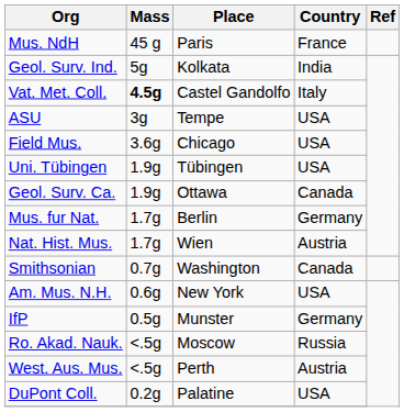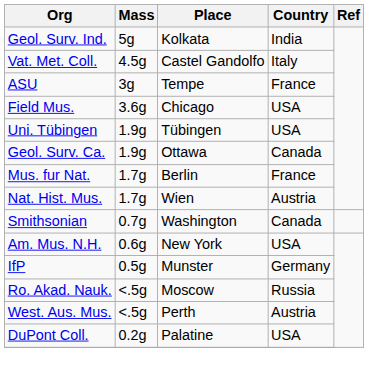 <table class="wikitable">
 <tr>
 <th>Org</th>
 <th>Mass</th>
 <th>Place</th>
 <th>Country</th>
 <th>Ref</th>
 </tr>
 <tr>
-<td><a href='#'>Mus. NdH</a></td>
-<td>45 g</td>
-<td>Paris</td>
-<td>France</td>
-<td></td>
-</tr>
-<tr>
 <td><a href='#'>Geol. Surv. Ind.</a></td>
 <td>5g</td>
 <td>Kolkata</td>
 <td>India</td>
 </tr>
 <tr>
 <td><a href='#'>Vat. Met. Coll.</a></td>
-<td><strong>4.5g</strong></td>
+<td>4.5g</td>
 <td>Castel Gandolfo</td>
 <td>Italy</td>
 </tr>
 <tr>
 <td><a href='#'>ASU</a></td>
 <td>3g</td>
 <td>Tempe</td>
-<td>USA</td>
+<td>France</td>
 </tr>
 <tr>
 <td><a href='#'>Field Mus.</a></td>
 <td>3.6g</td>
 <td>Chicago</td>
 <td>USA</td>
 </tr>
 <tr>
 <td><a href='#'>Uni. Tübingen</a></td>
 <td>1.9g</td>
 <td>Tübingen</td>
 <td>USA</td>
 </tr>
 <tr>
 <td><a href='#'>Geol. Surv. Ca.</a></td>
 <td>1.9g</td>
 <td>Ottawa</td>
 <td>Canada</td>
 </tr>
 <tr>
 <td><a href='#'>Mus. fur Nat.</a></td>
 <td>1.7g</td>
 <td>Berlin</td>
-<td>Germany</td>
+<td>France</td>
 </tr>
 <tr>
 <td><a href='#'>Nat. Hist. Mus.</a></td>
 <td>1.7g</td>
 <td>Wien</td>
 <td>Austria</td>
 </tr>
 <tr>
 <td><a href='#'>Smithsonian</a></td>
 <td>0.7g</td>
 <td>Washington</td>
 <td>Canada</td>
 <td></td>
 </tr>
 <tr>
 <td><a href='#'>Am. Mus. N.H.</a></td>
 <td>0.6g</td>
 <td>New York</td>
 <td>USA</td>
 </tr>
 <tr>
 <td><a href='#'>IfP</a></td>
 <td>0.5g</td>
 <td>Munster</td>
 <td>Germany</td>
 </tr>
 <tr>
 <td><a href='#'>Ro. Akad. Nauk.</a></td>
 <td><.5g</td>
 <td>Moscow</td>
 <td>Russia</td>
 </tr>
 <tr>
 <td><a href='#'>West. Aus. Mus.</a></td>
 <td><.5g</td>
 <td>Perth</td>
 <td>Austria</td>
 </tr>
 <tr>
 <td><a href='#'>DuPont Coll.</a></td>
 <td>0.2g</td>
 <td>Palatine</td>
 <td>USA</td>
 </tr>
 <tr>
 </tr>
 </table>
